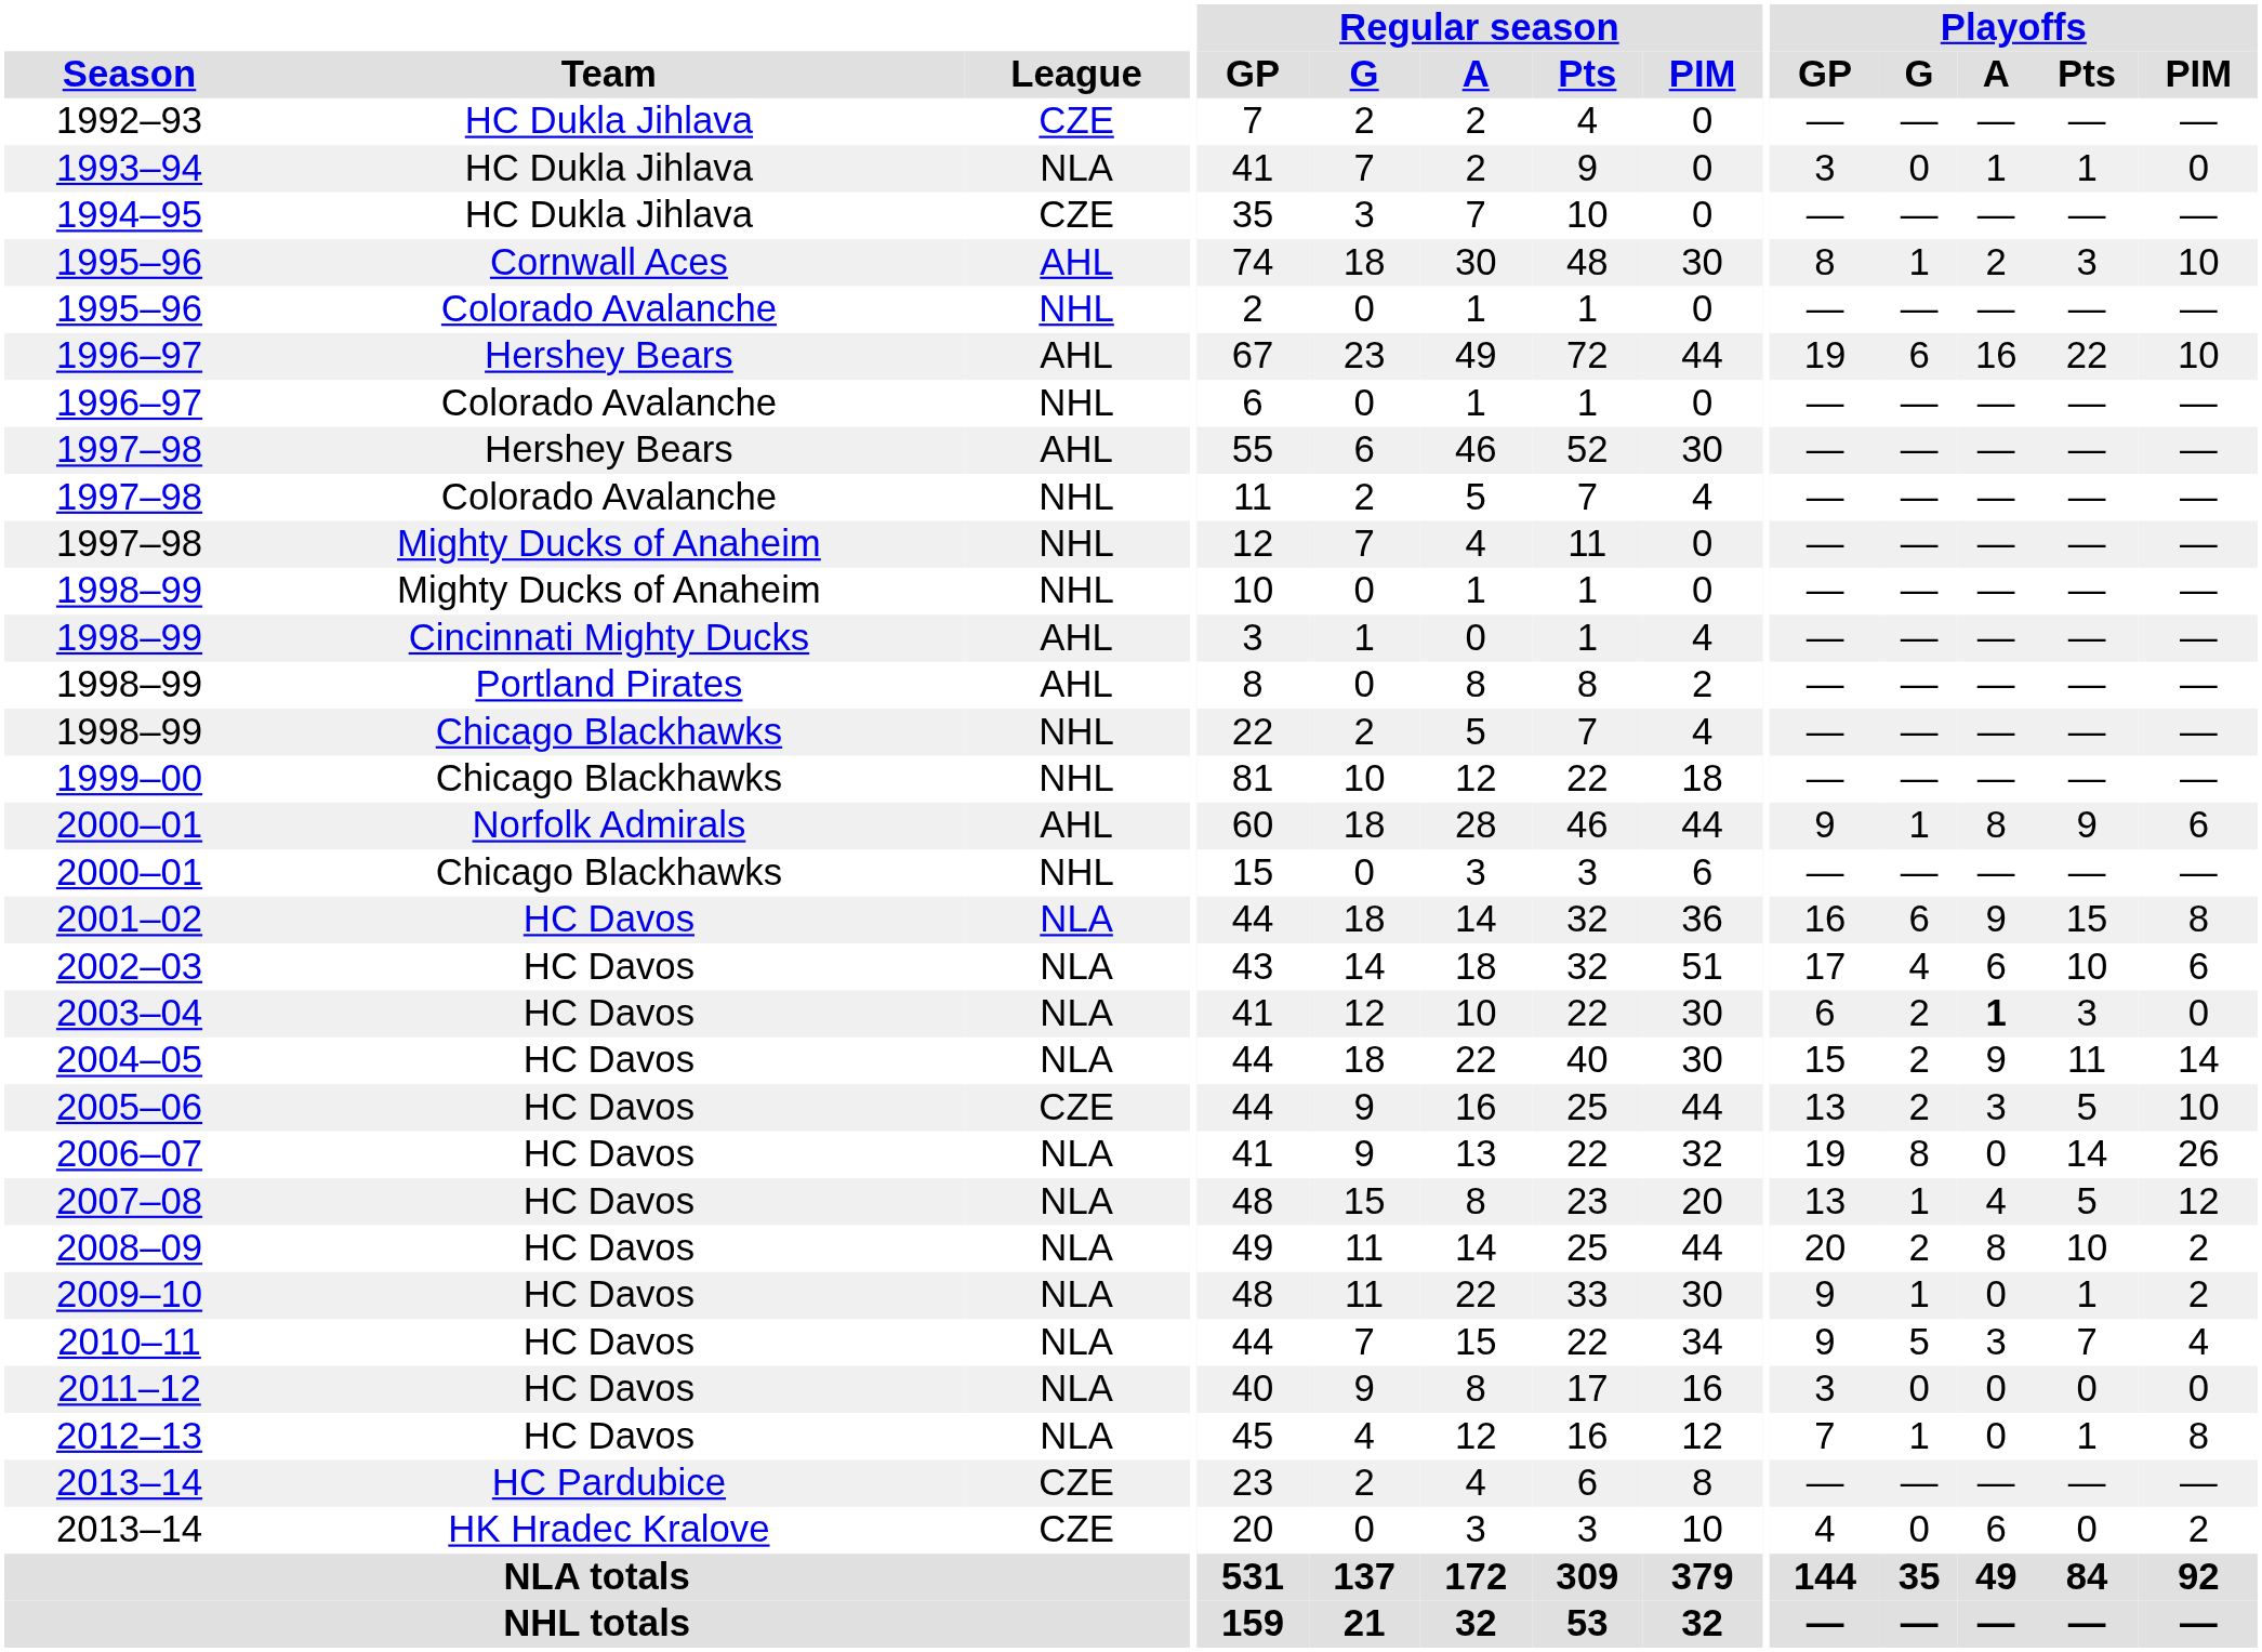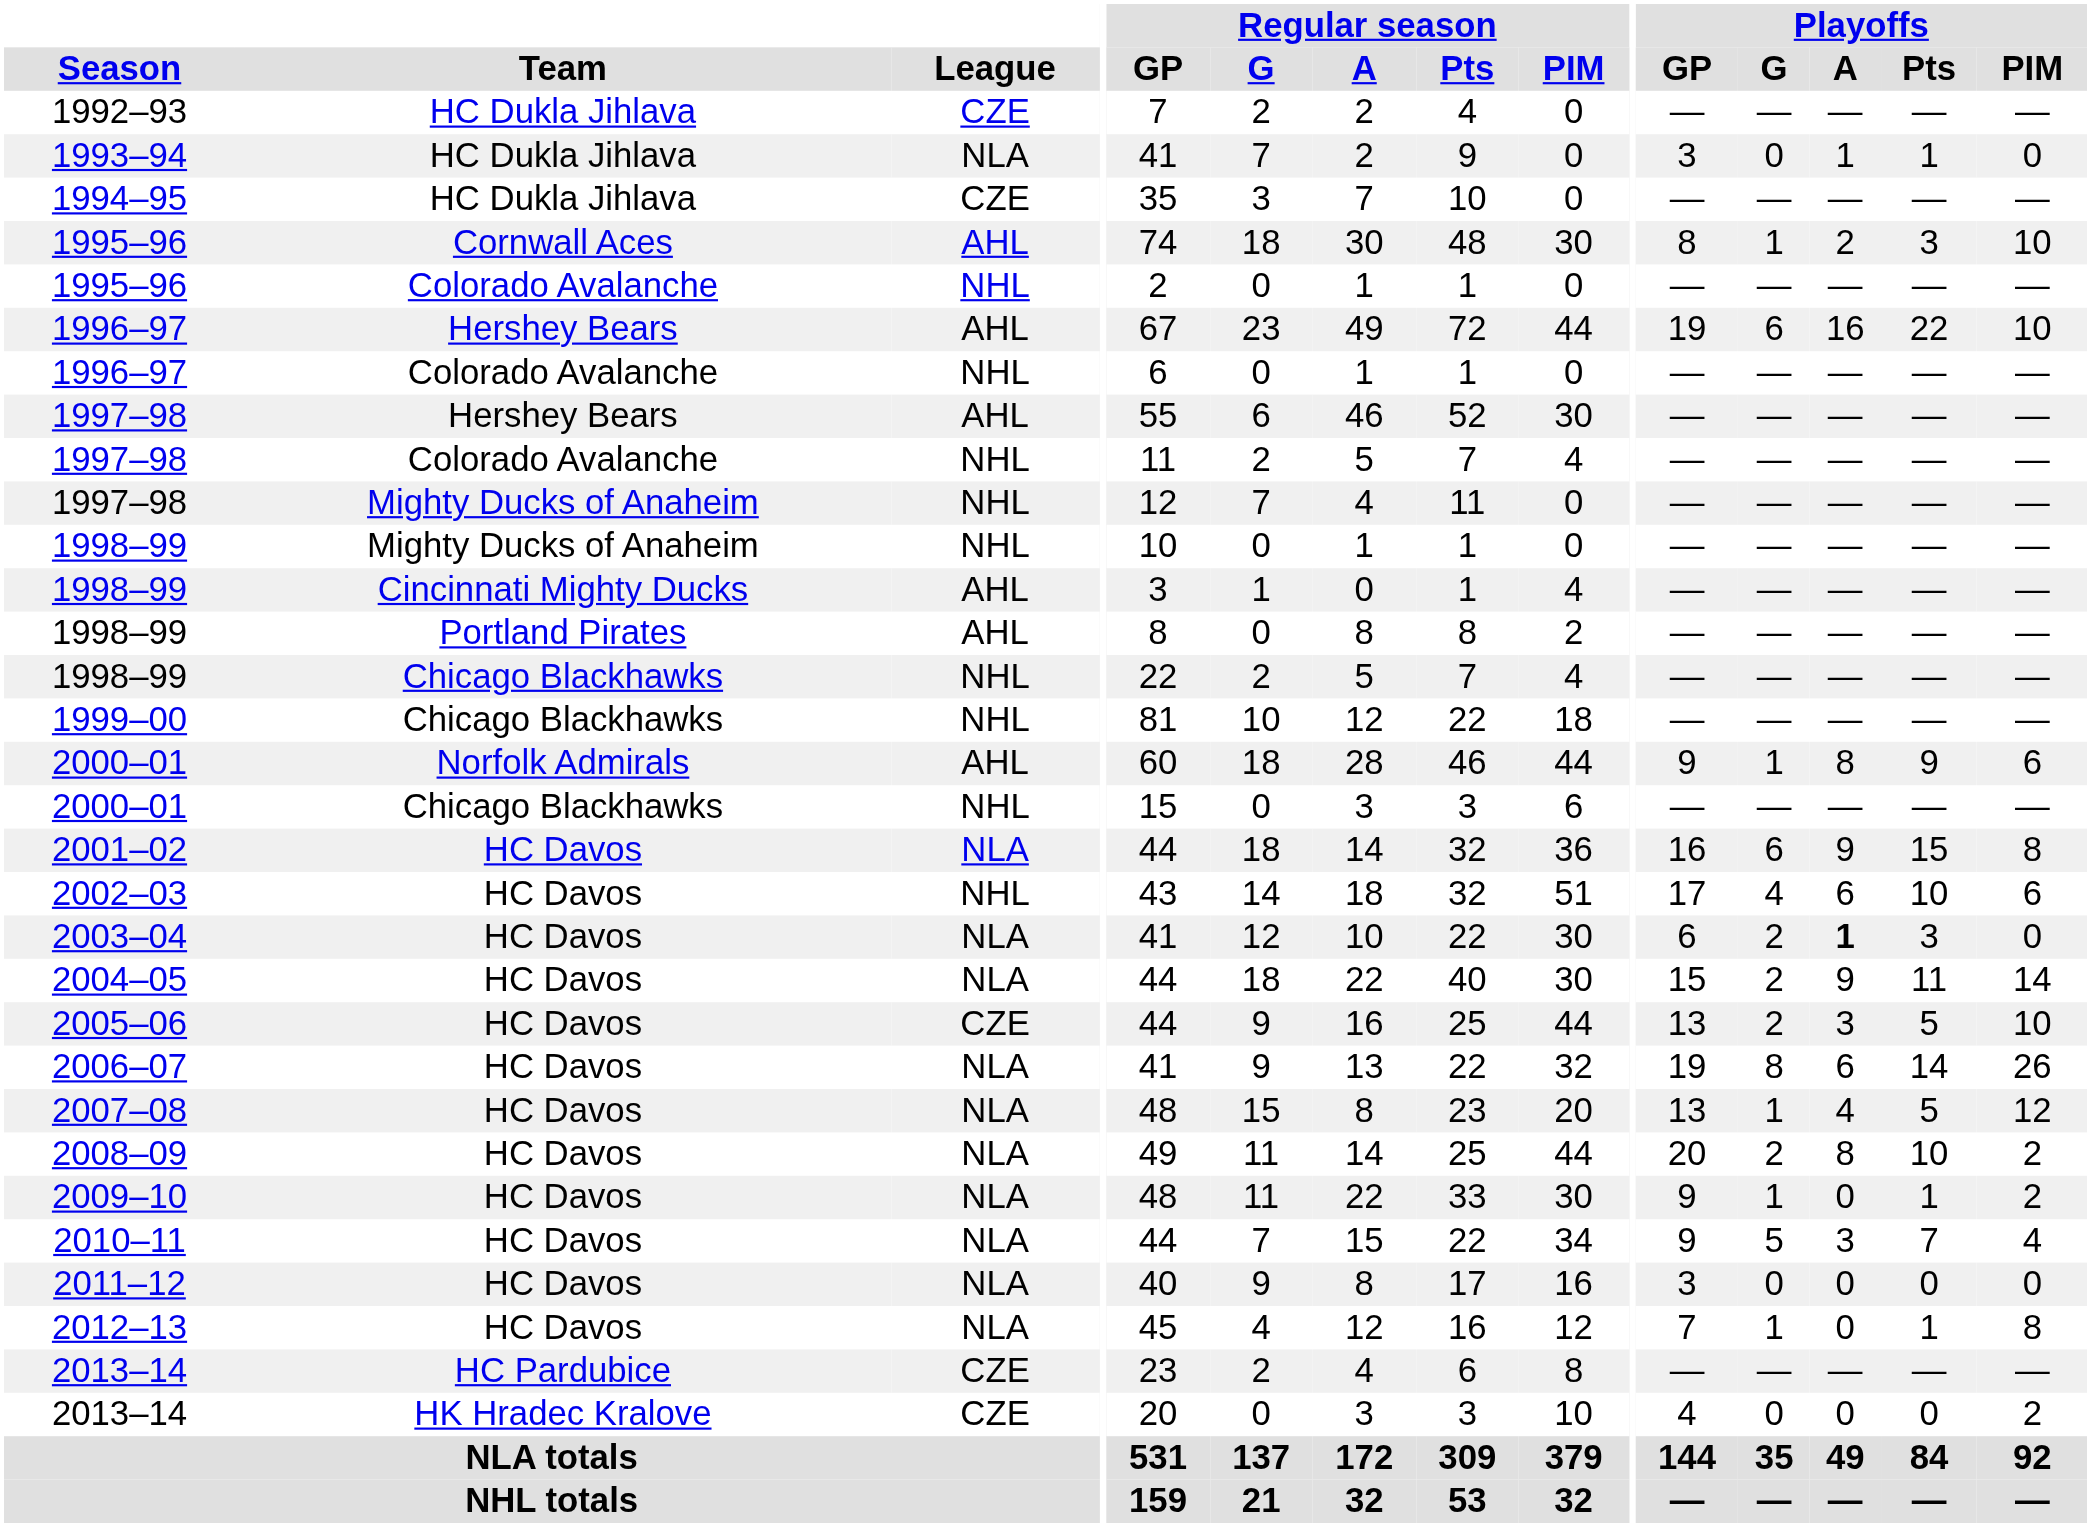 <table border="0" cellpadding="1" cellspacing="0" style="text-align:center; width:60em">
 <tr bgcolor="#e0e0e0">
 <th colspan="3"  bgcolor="#ffffff"></th>
 <th rowspan="99" bgcolor="#ffffff"></th>
 <th colspan="5"><a href='#'>Regular season</a></th>
 <th rowspan="99" bgcolor="#ffffff"></th>
 <th colspan="5"><a href='#'>Playoffs</a></th>
 </tr>
 <tr bgcolor="#e0e0e0">
 <th><a href='#'>Season</a></th>
 <th>Team</th>
 <th>League</th>
 <th>GP</th>
 <th><a href='#'>G</a></th>
 <th><a href='#'>A</a></th>
 <th><a href='#'>Pts</a></th>
 <th><a href='#'>PIM</a></th>
 <th>GP</th>
 <th>G</th>
 <th>A</th>
 <th>Pts</th>
 <th>PIM</th>
 </tr>
 <tr ALIGN="center">
 <td>1992–93</td>
 <td><a href='#'>HC Dukla Jihlava</a></td>
 <td><a href='#'>CZE</a></td>
 <td>7</td>
 <td>2</td>
 <td>2</td>
 <td>4</td>
 <td>0</td>
 <td>—</td>
 <td>—</td>
 <td>—</td>
 <td>—</td>
 <td>—</td>
 </tr>
 <tr ALIGN="center" bgcolor="#f0f0f0">
 <td><a href='#'>1993–94</a></td>
 <td>HC Dukla Jihlava</td>
 <td>NLA</td>
 <td>41</td>
 <td>7</td>
 <td>2</td>
 <td>9</td>
 <td>0</td>
 <td>3</td>
 <td>0</td>
 <td>1</td>
 <td>1</td>
 <td>0</td>
 </tr>
 <tr ALIGN="center">
 <td><a href='#'>1994–95</a></td>
 <td>HC Dukla Jihlava</td>
 <td>CZE</td>
 <td>35</td>
 <td>3</td>
 <td>7</td>
 <td>10</td>
 <td>0</td>
 <td>—</td>
 <td>—</td>
 <td>—</td>
 <td>—</td>
 <td>—</td>
 </tr>
 <tr ALIGN="center" bgcolor="#f0f0f0">
 <td><a href='#'>1995–96</a></td>
 <td><a href='#'>Cornwall Aces</a></td>
 <td><a href='#'>AHL</a></td>
 <td>74</td>
 <td>18</td>
 <td>30</td>
 <td>48</td>
 <td>30</td>
 <td>8</td>
 <td>1</td>
 <td>2</td>
 <td>3</td>
 <td>10</td>
 </tr>
 <tr ALIGN="center">
 <td><a href='#'>1995–96</a></td>
 <td><a href='#'>Colorado Avalanche</a></td>
 <td><a href='#'>NHL</a></td>
 <td>2</td>
 <td>0</td>
 <td>1</td>
 <td>1</td>
 <td>0</td>
 <td>—</td>
 <td>—</td>
 <td>—</td>
 <td>—</td>
 <td>—</td>
 </tr>
 <tr ALIGN="center" bgcolor="#f0f0f0">
 <td><a href='#'>1996–97</a></td>
 <td><a href='#'>Hershey Bears</a></td>
 <td>AHL</td>
 <td>67</td>
 <td>23</td>
 <td>49</td>
 <td>72</td>
 <td>44</td>
 <td>19</td>
 <td>6</td>
 <td>16</td>
 <td>22</td>
 <td>10</td>
 </tr>
 <tr ALIGN="center">
 <td><a href='#'>1996–97</a></td>
 <td>Colorado Avalanche</td>
 <td>NHL</td>
 <td>6</td>
 <td>0</td>
 <td>1</td>
 <td>1</td>
 <td>0</td>
 <td>—</td>
 <td>—</td>
 <td>—</td>
 <td>—</td>
 <td>—</td>
 </tr>
 <tr ALIGN="center" bgcolor="#f0f0f0">
 <td><a href='#'>1997–98</a></td>
 <td>Hershey Bears</td>
 <td>AHL</td>
 <td>55</td>
 <td>6</td>
 <td>46</td>
 <td>52</td>
 <td>30</td>
 <td>—</td>
 <td>—</td>
 <td>—</td>
 <td>—</td>
 <td>—</td>
 </tr>
 <tr ALIGN="center">
 <td><a href='#'>1997–98</a></td>
 <td>Colorado Avalanche</td>
 <td>NHL</td>
 <td>11</td>
 <td>2</td>
 <td>5</td>
 <td>7</td>
 <td>4</td>
 <td>—</td>
 <td>—</td>
 <td>—</td>
 <td>—</td>
 <td>—</td>
 </tr>
 <tr ALIGN="center" bgcolor="#f0f0f0">
 <td>1997–98</td>
 <td><a href='#'>Mighty Ducks of Anaheim</a></td>
 <td>NHL</td>
 <td>12</td>
 <td>7</td>
 <td>4</td>
 <td>11</td>
 <td>0</td>
 <td>—</td>
 <td>—</td>
 <td>—</td>
 <td>—</td>
 <td>—</td>
 </tr>
 <tr ALIGN="center">
 <td><a href='#'>1998–99</a></td>
 <td>Mighty Ducks of Anaheim</td>
 <td>NHL</td>
 <td>10</td>
 <td>0</td>
 <td>1</td>
 <td>1</td>
 <td>0</td>
 <td>—</td>
 <td>—</td>
 <td>—</td>
 <td>—</td>
 <td>—</td>
 </tr>
 <tr ALIGN="center" bgcolor="#f0f0f0">
 <td><a href='#'>1998–99</a></td>
 <td><a href='#'>Cincinnati Mighty Ducks</a></td>
 <td>AHL</td>
 <td>3</td>
 <td>1</td>
 <td>0</td>
 <td>1</td>
 <td>4</td>
 <td>—</td>
 <td>—</td>
 <td>—</td>
 <td>—</td>
 <td>—</td>
 </tr>
 <tr ALIGN="center">
 <td>1998–99</td>
 <td><a href='#'>Portland Pirates</a></td>
 <td>AHL</td>
 <td>8</td>
 <td>0</td>
 <td>8</td>
 <td>8</td>
 <td>2</td>
 <td>—</td>
 <td>—</td>
 <td>—</td>
 <td>—</td>
 <td>—</td>
 </tr>
 <tr ALIGN="center" bgcolor="#f0f0f0">
 <td>1998–99</td>
 <td><a href='#'>Chicago Blackhawks</a></td>
 <td>NHL</td>
 <td>22</td>
 <td>2</td>
 <td>5</td>
 <td>7</td>
 <td>4</td>
 <td>—</td>
 <td>—</td>
 <td>—</td>
 <td>—</td>
 <td>—</td>
 </tr>
 <tr ALIGN="center">
 <td><a href='#'>1999–00</a></td>
 <td>Chicago Blackhawks</td>
 <td>NHL</td>
 <td>81</td>
 <td>10</td>
 <td>12</td>
 <td>22</td>
 <td>18</td>
 <td>—</td>
 <td>—</td>
 <td>—</td>
 <td>—</td>
 <td>—</td>
 </tr>
 <tr ALIGN="center" bgcolor="#f0f0f0">
 <td><a href='#'>2000–01</a></td>
 <td><a href='#'>Norfolk Admirals</a></td>
 <td>AHL</td>
 <td>60</td>
 <td>18</td>
 <td>28</td>
 <td>46</td>
 <td>44</td>
 <td>9</td>
 <td>1</td>
 <td>8</td>
 <td>9</td>
 <td>6</td>
 </tr>
 <tr ALIGN="center">
 <td><a href='#'>2000–01</a></td>
 <td>Chicago Blackhawks</td>
 <td>NHL</td>
 <td>15</td>
 <td>0</td>
 <td>3</td>
 <td>3</td>
 <td>6</td>
 <td>—</td>
 <td>—</td>
 <td>—</td>
 <td>—</td>
 <td>—</td>
 </tr>
 <tr ALIGN="center" bgcolor="#f0f0f0">
 <td><a href='#'>2001–02</a></td>
 <td><a href='#'>HC Davos</a></td>
 <td><a href='#'>NLA</a></td>
 <td>44</td>
 <td>18</td>
 <td>14</td>
 <td>32</td>
 <td>36</td>
 <td>16</td>
 <td>6</td>
 <td>9</td>
 <td>15</td>
 <td>8</td>
 </tr>
 <tr ALIGN="center">
 <td><a href='#'>2002–03</a></td>
 <td>HC Davos</td>
-<td>NLA</td>
+<td>NHL</td>
 <td>43</td>
 <td>14</td>
 <td>18</td>
 <td>32</td>
 <td>51</td>
 <td>17</td>
 <td>4</td>
 <td>6</td>
 <td>10</td>
 <td>6</td>
 </tr>
 <tr ALIGN="center" bgcolor="#f0f0f0">
 <td><a href='#'>2003–04</a></td>
 <td>HC Davos</td>
 <td>NLA</td>
 <td>41</td>
 <td>12</td>
 <td>10</td>
 <td>22</td>
 <td>30</td>
 <td>6</td>
 <td>2</td>
 <td><strong>1</strong></td>
 <td>3</td>
 <td>0</td>
 </tr>
 <tr ALIGN="center">
 <td><a href='#'>2004–05</a></td>
 <td>HC Davos</td>
 <td>NLA</td>
 <td>44</td>
 <td>18</td>
 <td>22</td>
 <td>40</td>
 <td>30</td>
 <td>15</td>
 <td>2</td>
 <td>9</td>
 <td>11</td>
 <td>14</td>
 </tr>
 <tr ALIGN="center" bgcolor="#f0f0f0">
 <td><a href='#'>2005–06</a></td>
 <td>HC Davos</td>
 <td>CZE</td>
 <td>44</td>
 <td>9</td>
 <td>16</td>
 <td>25</td>
 <td>44</td>
 <td>13</td>
 <td>2</td>
 <td>3</td>
 <td>5</td>
 <td>10</td>
 </tr>
 <tr ALIGN="center">
 <td><a href='#'>2006–07</a></td>
 <td>HC Davos</td>
 <td>NLA</td>
 <td>41</td>
 <td>9</td>
 <td>13</td>
 <td>22</td>
 <td>32</td>
 <td>19</td>
 <td>8</td>
-<td>0</td>
+<td>6</td>
 <td>14</td>
 <td>26</td>
 </tr>
 <tr ALIGN="center" bgcolor="#f0f0f0">
 <td><a href='#'>2007–08</a></td>
 <td>HC Davos</td>
 <td>NLA</td>
 <td>48</td>
 <td>15</td>
 <td>8</td>
 <td>23</td>
 <td>20</td>
 <td>13</td>
 <td>1</td>
 <td>4</td>
 <td>5</td>
 <td>12</td>
 </tr>
 <tr ALIGN="center">
 <td><a href='#'>2008–09</a></td>
 <td>HC Davos</td>
 <td>NLA</td>
 <td>49</td>
 <td>11</td>
 <td>14</td>
 <td>25</td>
 <td>44</td>
 <td>20</td>
 <td>2</td>
 <td>8</td>
 <td>10</td>
 <td>2</td>
 </tr>
 <tr ALIGN="center" bgcolor="#f0f0f0">
 <td><a href='#'>2009–10</a></td>
 <td>HC Davos</td>
 <td>NLA</td>
 <td>48</td>
 <td>11</td>
 <td>22</td>
 <td>33</td>
 <td>30</td>
 <td>9</td>
 <td>1</td>
 <td>0</td>
 <td>1</td>
 <td>2</td>
 </tr>
 <tr ALIGN="center">
 <td><a href='#'>2010–11</a></td>
 <td>HC Davos</td>
 <td>NLA</td>
 <td>44</td>
 <td>7</td>
 <td>15</td>
 <td>22</td>
 <td>34</td>
 <td>9</td>
 <td>5</td>
 <td>3</td>
 <td>7</td>
 <td>4</td>
 </tr>
 <tr ALIGN="center" bgcolor="#f0f0f0">
 <td><a href='#'>2011–12</a></td>
 <td>HC Davos</td>
 <td>NLA</td>
 <td>40</td>
 <td>9</td>
 <td>8</td>
 <td>17</td>
 <td>16</td>
 <td>3</td>
 <td>0</td>
 <td>0</td>
 <td>0</td>
 <td>0</td>
 </tr>
 <tr ALIGN="center">
 <td><a href='#'>2012–13</a></td>
 <td>HC Davos</td>
 <td>NLA</td>
 <td>45</td>
 <td>4</td>
 <td>12</td>
 <td>16</td>
 <td>12</td>
 <td>7</td>
 <td>1</td>
 <td>0</td>
 <td>1</td>
 <td>8</td>
 </tr>
 <tr ALIGN="center"  bgcolor="#f0f0f0">
 <td><a href='#'>2013–14</a></td>
 <td><a href='#'>HC Pardubice</a></td>
 <td>CZE</td>
 <td>23</td>
 <td>2</td>
 <td>4</td>
 <td>6</td>
 <td>8</td>
 <td>—</td>
 <td>—</td>
 <td>—</td>
 <td>—</td>
 <td>—</td>
 </tr>
 <tr ALIGN="center">
 <td>2013–14</td>
 <td><a href='#'>HK Hradec Kralove</a></td>
 <td>CZE</td>
 <td>20</td>
 <td>0</td>
 <td>3</td>
 <td>3</td>
 <td>10</td>
 <td>4</td>
 <td>0</td>
-<td>6</td>
+<td>0</td>
 <td>0</td>
 <td>2</td>
 </tr>
 <tr bgcolor="#e0e0e0">
 <th colspan="3">NLA totals</th>
 <th>531</th>
 <th>137</th>
 <th>172</th>
 <th>309</th>
 <th>379</th>
 <th>144</th>
 <th>35</th>
 <th>49</th>
 <th>84</th>
 <th>92</th>
 </tr>
 <tr bgcolor="#e0e0e0">
 <th colspan="3">NHL totals</th>
 <th>159</th>
 <th>21</th>
 <th>32</th>
 <th>53</th>
 <th>32</th>
 <th>—</th>
 <th>—</th>
 <th>—</th>
 <th>—</th>
 <th>—</th>
 </tr>
 </table>
